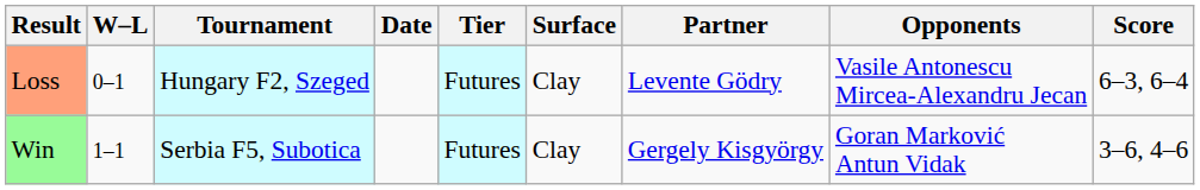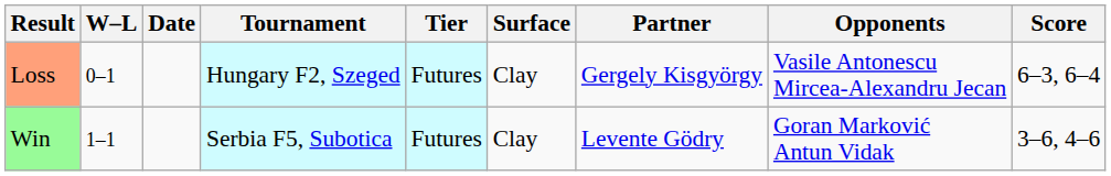 <table class="sortable wikitable">
 <tr>
 <th>Result</th>
 <th class="unsortable">W–L</th>
+<th>Date</th>
 <th>Tournament</th>
-<th>Date</th>
 <th>Tier</th>
 <th>Surface</th>
 <th>Partner</th>
 <th>Opponents</th>
 <th class="unsortable">Score</th>
 </tr>
 <tr>
 <td bgcolor=FFA07A>Loss</td>
 <td><small>0–1</small></td>
+<td></td>
 <td style="background:#cffcff;">Hungary F2, <a href='#'>Szeged</a></td>
-<td></td>
 <td style="background:#cffcff;">Futures</td>
 <td>Clay</td>
-<td> <a href='#'>Levente Gödry</a></td>
+<td> <a href='#'>Gergely Kisgyörgy</a></td>
 <td> <a href='#'>Vasile Antonescu</a><br> <a href='#'>Mircea-Alexandru Jecan</a></td>
 <td>6–3, 6–4</td>
 </tr>
 <tr>
 <td bgcolor=98FB98>Win</td>
 <td><small>1–1</small></td>
+<td></td>
 <td style="background:#cffcff;">Serbia F5, <a href='#'>Subotica</a></td>
-<td></td>
 <td style="background:#cffcff;">Futures</td>
 <td>Clay</td>
-<td> <a href='#'>Gergely Kisgyörgy</a></td>
+<td> <a href='#'>Levente Gödry</a></td>
 <td> <a href='#'>Goran Marković</a><br> <a href='#'>Antun Vidak</a></td>
 <td>3–6, 4–6</td>
 </tr>
 </table>
